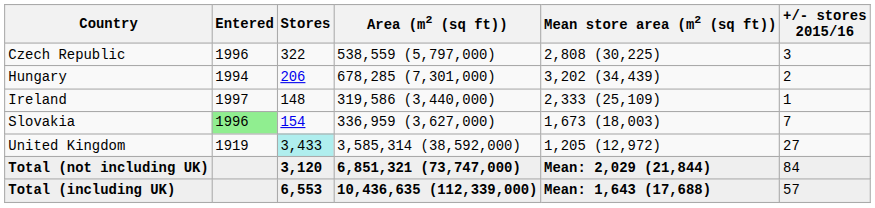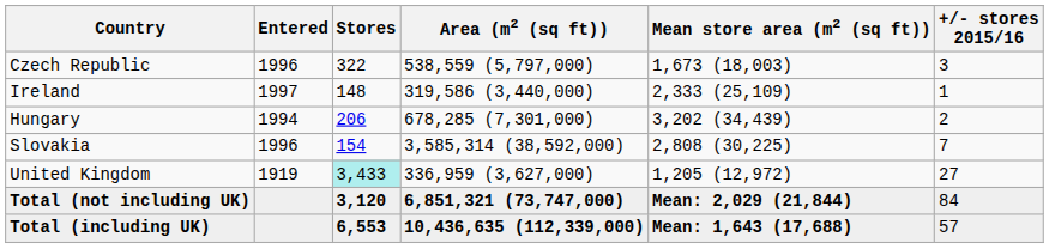 <table class="wikitable sortable" style="margin:0 auto 0 auto">
 <tr>
 <th>Country</th>
 <th>Entered</th>
 <th>Stores</th>
 <th data-sort-type="number">Area (m<sup>2</sup> (sq ft))</th>
 <th data-sort-type="number">Mean store area (m<sup>2</sup> (sq ft))</th>
 <th data-sort-type="number">+/- stores <br> 2015/16</th>
 </tr>
 <tr>
 <td>Czech Republic</td>
 <td>1996</td>
 <td>322</td>
 <td>538,559 (5,797,000)</td>
-<td>2,808 (30,225)</td>
+<td>1,673 (18,003)</td>
 <td 3> 3</td>
+</tr>
+<tr>
+<td>Ireland</td>
+<td>1997</td>
+<td>148</td>
+<td>319,586 (3,440,000)</td>
+<td>2,333 (25,109)</td>
+<td 1> 1</td>
 </tr>
 <tr>
 <td>Hungary</td>
 <td>1994</td>
 <td><a href='#'>206</a></td>
 <td>678,285 (7,301,000)</td>
 <td>3,202 (34,439)</td>
 <td 2> 2</td>
 </tr>
 <tr>
-<td>Ireland</td>
-<td>1997</td>
-<td>148</td>
-<td>319,586 (3,440,000)</td>
-<td>2,333 (25,109)</td>
-<td 1> 1</td>
-</tr>
-<tr>
 <td>Slovakia</td>
-<td style="background: lightgreen;">1996</td>
+<td>1996</td>
 <td><a href='#'>154</a></td>
-<td>336,959 (3,627,000)</td>
-<td>1,673 (18,003)</td>
+<td>3,585,314 (38,592,000)</td>
+<td>2,808 (30,225)</td>
 <td 7> 7</td>
 </tr>
 <tr>
 <td>United Kingdom</td>
 <td>1919</td>
 <td style="background: paleturquoise;">3,433</td>
-<td>3,585,314 (38,592,000)</td>
+<td>336,959 (3,627,000)</td>
 <td>1,205 (12,972)</td>
 <td 27> 27</td>
 </tr>
 <tr class="sortbottom" style="background:#efefef;">
 <td><strong>Total (not including UK)</strong></td>
 <td></td>
 <td><strong>3,120</strong></td>
 <td><strong>6,851,321 (73,747,000)</strong></td>
 <td><strong>Mean: 2,029 (21,844)</strong></td>
 <td 84> 84</td>
 </tr>
 <tr class="sortbottom" style="background:#efefef;">
 <td><strong>Total (including UK)</strong></td>
 <td></td>
 <td><strong>6,553</strong></td>
 <td><strong>10,436,635 (112,339,000)</strong></td>
 <td><strong>Mean: 1,643 (17,688)</strong></td>
 <td 57> 57</td>
 </tr>
 </table>
